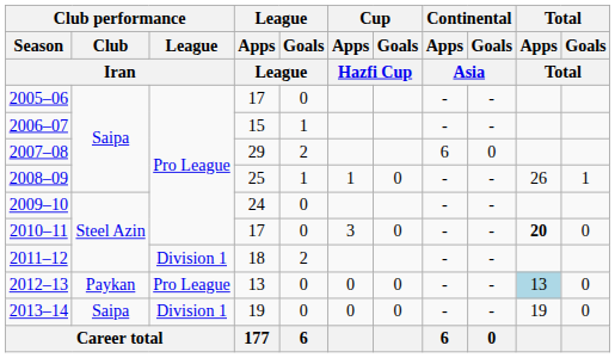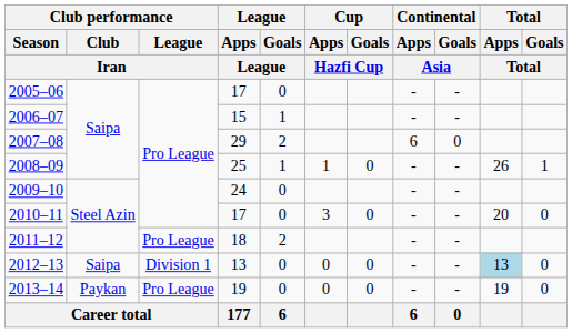 <table class="wikitable" style="text-align:center">
 <tr>
 <th colspan=3>Club performance</th>
 <th colspan=2>League</th>
 <th colspan=2>Cup</th>
 <th colspan=2>Continental</th>
 <th colspan=2>Total</th>
 </tr>
 <tr>
 <th>Season</th>
 <th>Club</th>
 <th>League</th>
 <th>Apps</th>
 <th>Goals</th>
 <th>Apps</th>
 <th>Goals</th>
 <th>Apps</th>
 <th>Goals</th>
 <th>Apps</th>
 <th>Goals</th>
 </tr>
 <tr>
 <th colspan=3>Iran</th>
 <th colspan=2>League</th>
 <th colspan=2><a href='#'>Hazfi Cup</a></th>
 <th colspan=2><a href='#'>Asia</a></th>
 <th colspan=2>Total</th>
 </tr>
 <tr>
 <td><a href='#'>2005–06</a></td>
 <td rowspan="4"><a href='#'>Saipa</a></td>
 <td rowspan="6"><a href='#'>Pro League</a></td>
 <td>17</td>
 <td>0</td>
 <td></td>
 <td></td>
 <td>-</td>
 <td>-</td>
 <td></td>
 <td></td>
 </tr>
 <tr>
 <td><a href='#'>2006–07</a></td>
 <td>15</td>
 <td>1</td>
 <td></td>
 <td></td>
 <td>-</td>
 <td>-</td>
 <td></td>
 <td></td>
 </tr>
 <tr>
 <td><a href='#'>2007–08</a></td>
 <td>29</td>
 <td>2</td>
 <td></td>
 <td></td>
 <td>6</td>
 <td>0</td>
 <td></td>
 <td></td>
 </tr>
 <tr>
 <td><a href='#'>2008–09</a></td>
 <td>25</td>
 <td>1</td>
 <td>1</td>
 <td>0</td>
 <td>-</td>
 <td>-</td>
 <td>26</td>
 <td>1</td>
 </tr>
 <tr>
 <td><a href='#'>2009–10</a></td>
 <td rowspan="3"><a href='#'>Steel Azin</a></td>
 <td>24</td>
 <td>0</td>
 <td></td>
 <td></td>
 <td>-</td>
 <td>-</td>
 <td></td>
 <td></td>
 </tr>
 <tr>
 <td><a href='#'>2010–11</a></td>
 <td>17</td>
 <td>0</td>
 <td>3</td>
 <td>0</td>
 <td>-</td>
 <td>-</td>
-<td><strong>20</strong></td>
+<td>20</td>
 <td>0</td>
 </tr>
 <tr>
 <td><a href='#'>2011–12</a></td>
-<td><a href='#'>Division 1</a></td>
+<td><a href='#'>Pro League</a></td>
 <td>18</td>
 <td>2</td>
 <td></td>
 <td></td>
 <td>-</td>
 <td>-</td>
 <td></td>
 <td></td>
 </tr>
 <tr>
 <td><a href='#'>2012–13</a></td>
-<td><a href='#'>Paykan</a></td>
-<td><a href='#'>Pro League</a></td>
+<td><a href='#'>Saipa</a></td>
+<td><a href='#'>Division 1</a></td>
 <td>13</td>
 <td>0</td>
 <td>0</td>
 <td>0</td>
 <td>-</td>
 <td>-</td>
 <td style="background: lightblue;">13</td>
 <td>0</td>
 </tr>
 <tr>
 <td><a href='#'>2013–14</a></td>
-<td><a href='#'>Saipa</a></td>
-<td><a href='#'>Division 1</a></td>
+<td><a href='#'>Paykan</a></td>
+<td><a href='#'>Pro League</a></td>
 <td>19</td>
 <td>0</td>
 <td>0</td>
 <td>0</td>
 <td>-</td>
 <td>-</td>
 <td>19</td>
 <td>0</td>
 </tr>
 <tr>
 <th colspan=3>Career total</th>
 <th>177</th>
 <th>6</th>
 <th></th>
 <th></th>
 <th>6</th>
 <th>0</th>
 <th></th>
 <th></th>
 </tr>
 </table>
